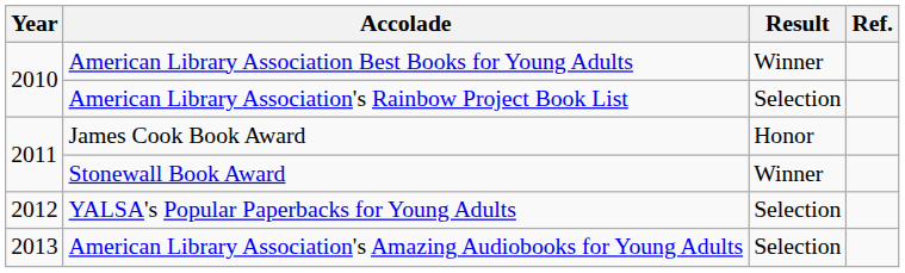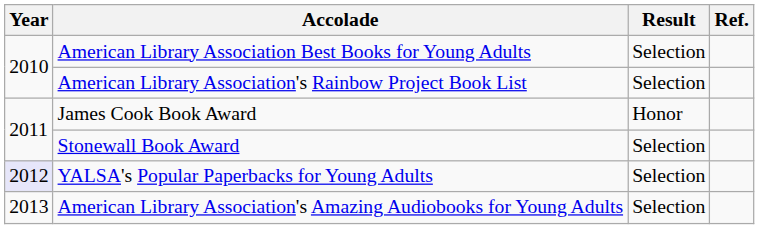 <table class="wikitable">
 <tr>
 <th>Year</th>
 <th>Accolade</th>
 <th>Result</th>
 <th>Ref.</th>
 </tr>
 <tr>
 <td rowspan="2">2010</td>
 <td><a href='#'>American Library Association Best Books for Young Adults</a></td>
-<td>Winner</td>
+<td>Selection</td>
 <td></td>
 </tr>
 <tr>
 <td><a href='#'>American Library Association</a>'s <a href='#'>Rainbow Project Book List</a></td>
 <td>Selection</td>
 <td></td>
 </tr>
 <tr>
 <td rowspan="2">2011</td>
 <td>James Cook Book Award</td>
 <td>Honor</td>
 <td></td>
 </tr>
 <tr>
 <td><a href='#'>Stonewall Book Award</a></td>
-<td>Winner</td>
+<td>Selection</td>
 <td></td>
 </tr>
 <tr>
-<td>2012</td>
+<td style="background: lavender;">2012</td>
 <td><a href='#'>YALSA</a>'s <a href='#'>Popular Paperbacks for Young Adults</a></td>
 <td>Selection</td>
 <td></td>
 </tr>
 <tr>
 <td>2013</td>
 <td><a href='#'>American Library Association</a>'s <a href='#'>Amazing Audiobooks for Young Adults</a></td>
 <td>Selection</td>
 <td></td>
 </tr>
 </table>
